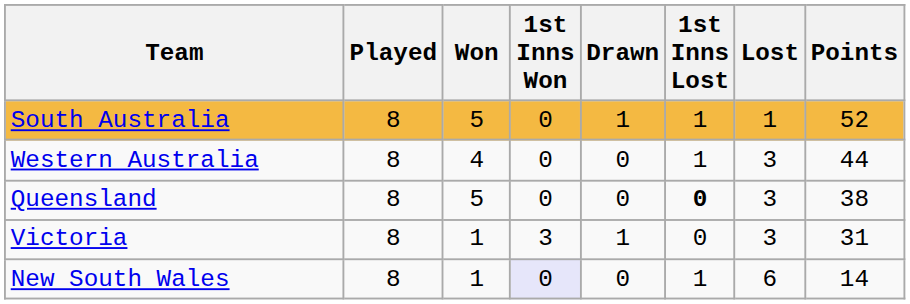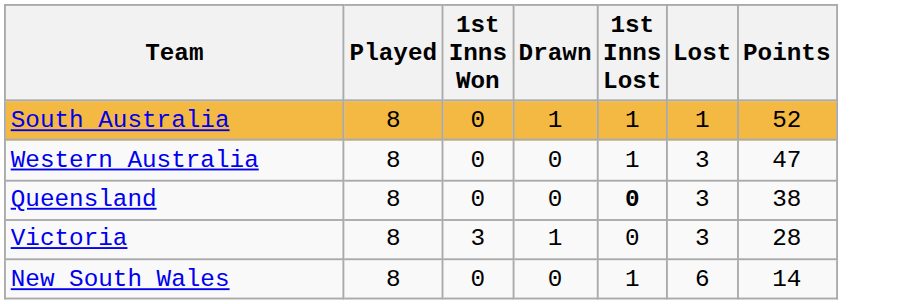 <table class="wikitable" style="text-align:center;">
 <tr>
 <th width=175>Team</th>
 <th style="width:30px;" abbr="Played">Played</th>
-<th style="width:30px;" abbr="Won">Won</th>
 <th style="width:30px;" abbr="1stWon">1st Inns Won</th>
 <th style="width:30px;" abbr="Drawn">Drawn</th>
 <th style="width:30px;" abbr="1stLost">1st Inns Lost</th>
 <th style="width:30px;" abbr="Lost">Lost</th>
 <th style="width:30px;" abbr="Points">Points</th>
 </tr>
 <tr style="background:#f4b942;">
 <td style="text-align:left;"><a href='#'>South Australia</a></td>
 <td>8</td>
-<td>5</td>
 <td>0</td>
 <td>1</td>
 <td>1</td>
 <td>1</td>
 <td>52</td>
 </tr>
 <tr>
 <td style="text-align:left;"><a href='#'>Western Australia</a></td>
 <td>8</td>
-<td>4</td>
 <td>0</td>
 <td>0</td>
 <td>1</td>
 <td>3</td>
-<td>44</td>
+<td>47</td>
 </tr>
 <tr>
 <td style="text-align:left;"><a href='#'>Queensland</a></td>
 <td>8</td>
-<td>5</td>
 <td>0</td>
 <td>0</td>
 <td><strong>0</strong></td>
 <td>3</td>
 <td>38</td>
 </tr>
 <tr>
 <td style="text-align:left;"><a href='#'>Victoria</a></td>
 <td>8</td>
-<td>1</td>
 <td>3</td>
 <td>1</td>
 <td>0</td>
 <td>3</td>
-<td>31</td>
+<td>28</td>
 </tr>
 <tr>
 <td style="text-align:left;"><a href='#'>New South Wales</a></td>
 <td>8</td>
-<td>1</td>
-<td style="background: lavender;">0</td>
+<td>0</td>
 <td>0</td>
 <td>1</td>
 <td>6</td>
 <td>14</td>
 </tr>
 </table>
